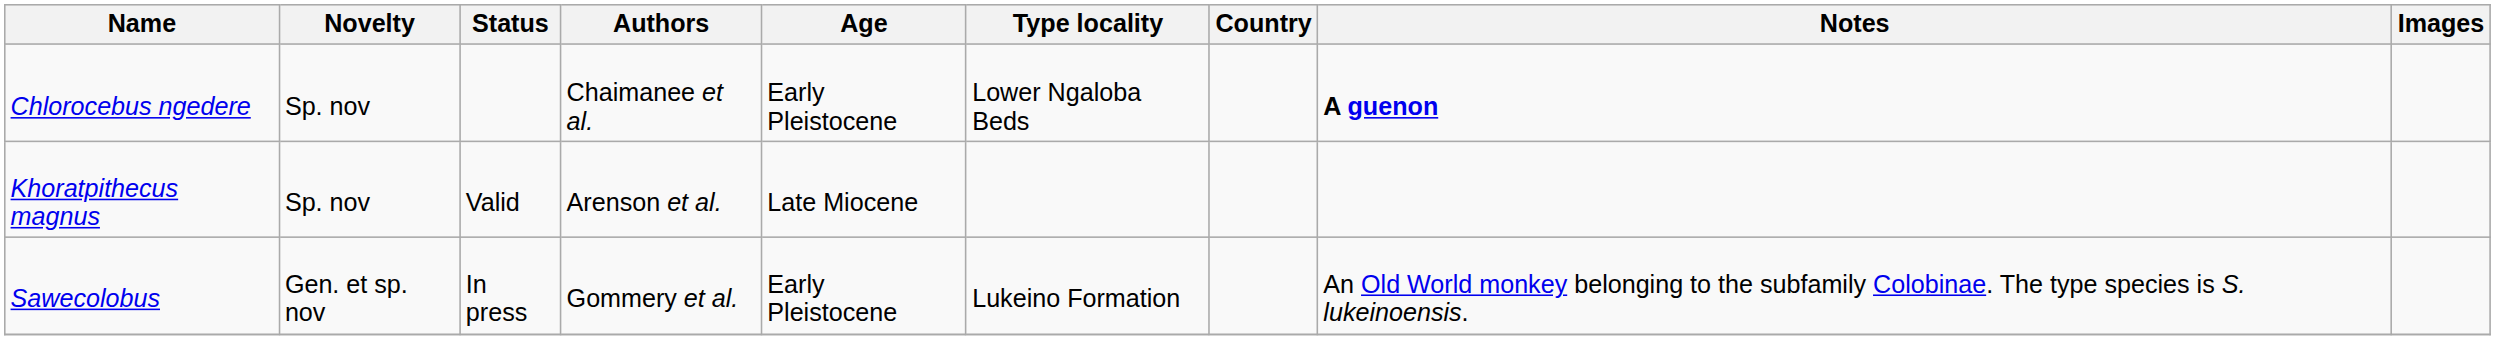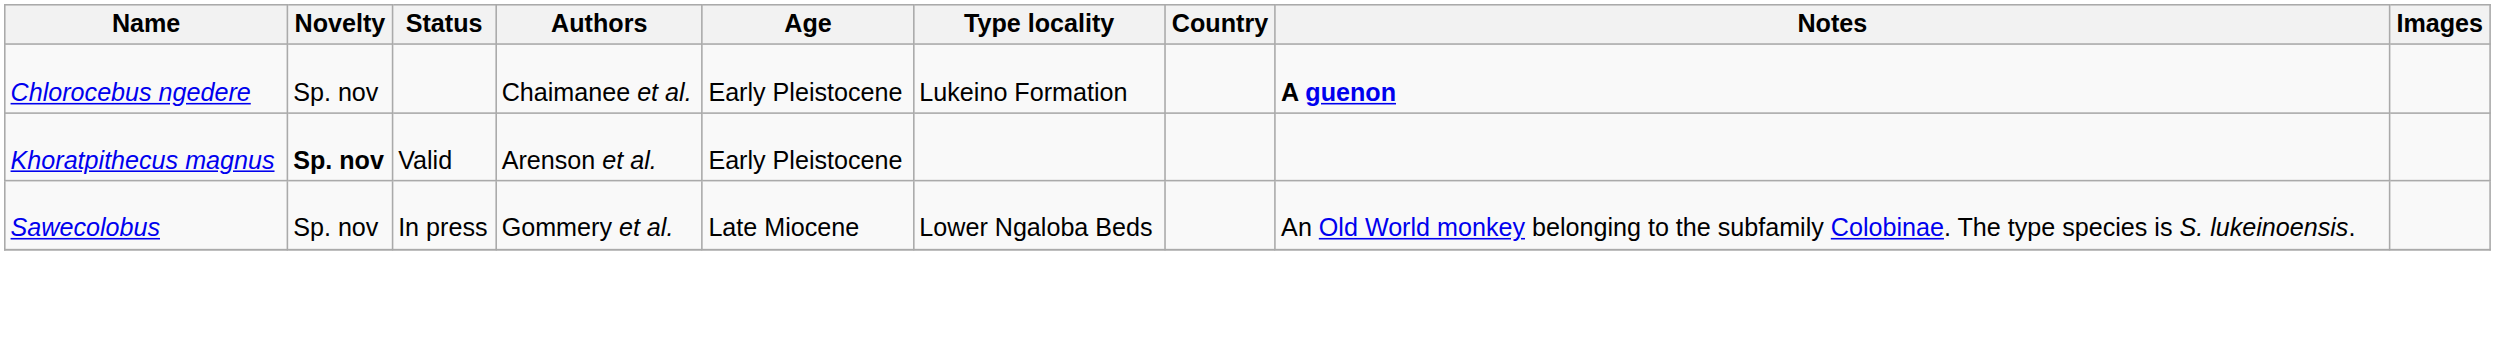 <table class="wikitable sortable" align="center" width="100%">
 <tr>
 <th>Name</th>
 <th>Novelty</th>
 <th>Status</th>
 <th>Authors</th>
 <th>Age</th>
 <th>Type locality</th>
 <th>Country</th>
 <th>Notes</th>
 <th>Images</th>
 </tr>
 <tr>
 <td><br><em><a href='#'>Chlorocebus ngedere</a></em></td>
 <td><br>Sp. nov</td>
 <td></td>
 <td><br>Chaimanee <em>et al.</em></td>
 <td><br>Early Pleistocene</td>
-<td><br>Lower Ngaloba Beds</td>
+<td><br>Lukeino Formation</td>
 <td><br></td>
 <td><strong><br>A <a href='#'>guenon</a></strong></td>
 <td></td>
 </tr>
 <tr>
 <td><br><em><a href='#'>Khoratpithecus magnus</a></em></td>
-<td><br>Sp. nov</td>
+<td><strong><br>Sp. nov</strong></td>
 <td><br>Valid</td>
 <td><br>Arenson <em>et al.</em></td>
-<td><br>Late Miocene</td>
+<td><br>Early Pleistocene</td>
 <td></td>
 <td><br></td>
 <td></td>
 <td></td>
 </tr>
 <tr>
 <td><br><em><a href='#'>Sawecolobus</a></em></td>
-<td><br>Gen. et sp. nov</td>
+<td><br>Sp. nov</td>
 <td><br>In press</td>
 <td><br>Gommery <em>et al.</em></td>
-<td><br>Early Pleistocene</td>
-<td><br>Lukeino Formation</td>
+<td><br>Late Miocene</td>
+<td><br>Lower Ngaloba Beds</td>
 <td><br></td>
 <td><br>An <a href='#'>Old World monkey</a> belonging to the subfamily <a href='#'>Colobinae</a>. The type species is <em>S. lukeinoensis</em>.</td>
 <td></td>
 </tr>
 <tr>
 </tr>
 </table>
